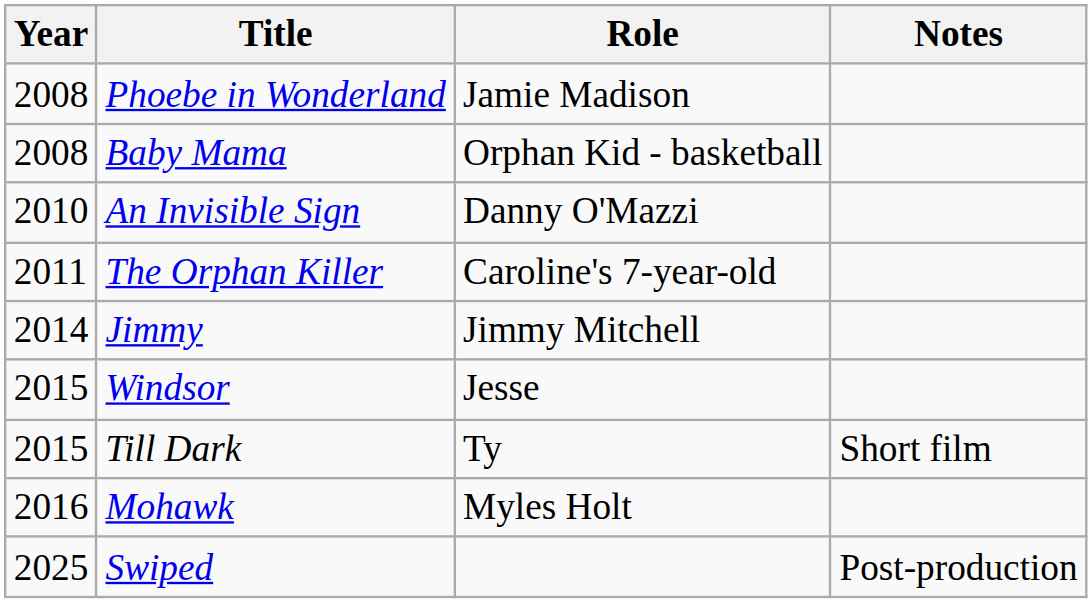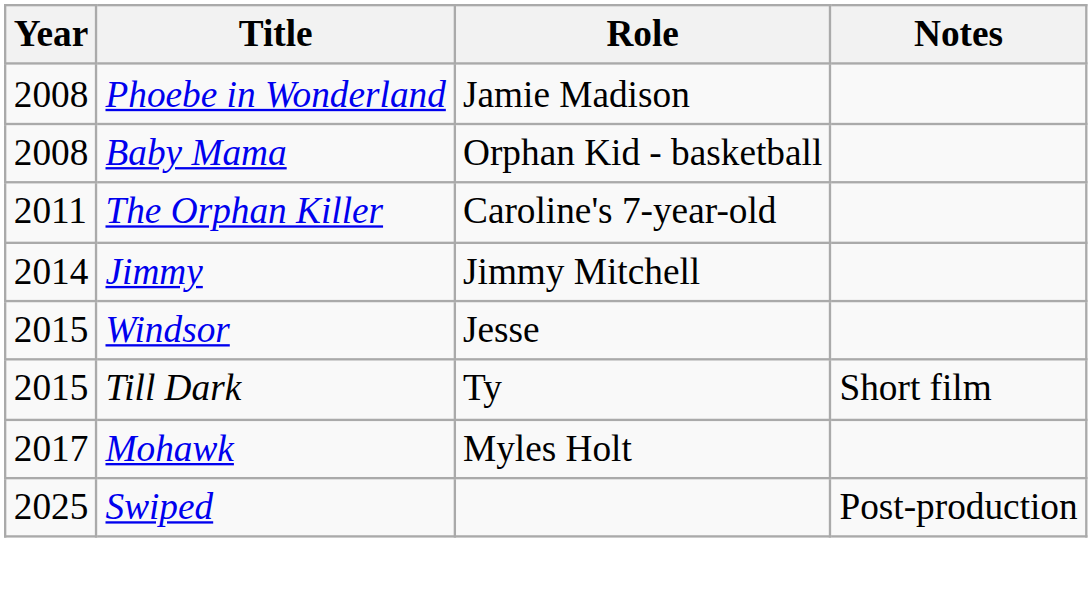 <table class="wikitable sortable">
 <tr>
 <th>Year</th>
 <th>Title</th>
 <th>Role</th>
 <th class="unsortable">Notes</th>
 </tr>
 <tr>
 <td>2008</td>
 <td><em><a href='#'>Phoebe in Wonderland</a></em></td>
 <td>Jamie Madison</td>
 <td></td>
 </tr>
 <tr>
 <td>2008</td>
 <td><em><a href='#'>Baby Mama</a></em></td>
 <td>Orphan Kid - basketball</td>
-<td></td>
-</tr>
-<tr>
-<td>2010</td>
-<td><em><a href='#'>An Invisible Sign</a></em></td>
-<td>Danny O'Mazzi</td>
 <td></td>
 </tr>
 <tr>
 <td>2011</td>
 <td><em><a href='#'>The Orphan Killer</a></em></td>
 <td>Caroline's 7-year-old</td>
 <td></td>
 </tr>
 <tr>
 <td>2014</td>
 <td><em><a href='#'>Jimmy</a></em></td>
 <td>Jimmy Mitchell</td>
 <td></td>
 </tr>
 <tr>
 <td>2015</td>
 <td><em><a href='#'>Windsor</a></em></td>
 <td>Jesse</td>
 <td></td>
 </tr>
 <tr>
 <td>2015</td>
 <td><em>Till Dark</em></td>
 <td>Ty</td>
 <td>Short film</td>
 </tr>
 <tr>
-<td>2016</td>
+<td>2017</td>
 <td><em><a href='#'>Mohawk</a></em></td>
 <td>Myles Holt</td>
 <td></td>
 </tr>
 <tr>
 <td>2025</td>
 <td><em><a href='#'>Swiped</a></em></td>
 <td></td>
 <td>Post-production</td>
 </tr>
 </table>
